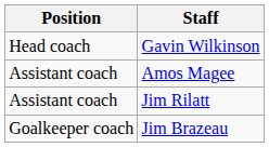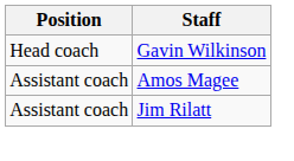 <table class="wikitable">
 <tr>
 <th>Position</th>
 <th>Staff</th>
 </tr>
 <tr>
 <td>Head coach</td>
 <td> <a href='#'>Gavin Wilkinson</a></td>
 </tr>
 <tr>
 <td>Assistant coach</td>
 <td> <a href='#'>Amos Magee</a></td>
 </tr>
 <tr>
 <td>Assistant coach</td>
 <td> <a href='#'>Jim Rilatt</a></td>
 </tr>
 <tr>
-<td>Goalkeeper coach</td>
-<td> <a href='#'>Jim Brazeau</a></td>
-</tr>
-<tr>
 </tr>
 </table>
